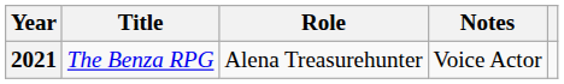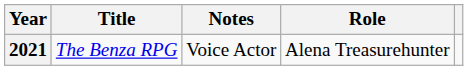 <table class="wikitable plainrowheaders sortable" style="margin-right: 0;">
 <tr>
 <th>Year</th>
 <th>Title</th>
+<th>Notes</th>
 <th>Role</th>
-<th>Notes</th>
 <th class="unsortable"></th>
 </tr>
 <tr>
 <th scope="row">2021</th>
 <td><em><a href='#'>The Benza RPG</a></em></td>
+<td>Voice Actor</td>
 <td>Alena Treasurehunter</td>
-<td>Voice Actor</td>
 <td style="text-align:center;"></td>
 </tr>
 </table>
